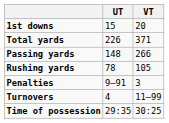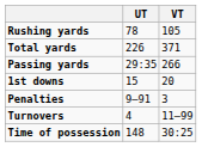 <table class="wikitable">
 <tr>
 <th></th>
 <th>UT</th>
 <th>VT</th>
 </tr>
 <tr>
-<td><strong>1st downs</strong></td>
-<td>15</td>
-<td>20</td>
+<td><strong>Rushing yards</strong></td>
+<td>78</td>
+<td>105</td>
 </tr>
 <tr>
 <td><strong>Total yards</strong></td>
 <td>226</td>
 <td>371</td>
 </tr>
 <tr>
 <td><strong>Passing yards</strong></td>
-<td>148</td>
+<td>29:35</td>
 <td>266</td>
 </tr>
 <tr>
-<td><strong>Rushing yards</strong></td>
-<td>78</td>
-<td>105</td>
+<td><strong>1st downs</strong></td>
+<td>15</td>
+<td>20</td>
 </tr>
 <tr>
 <td><strong>Penalties</strong></td>
 <td>9–91</td>
 <td>3</td>
 </tr>
 <tr>
 <td><strong>Turnovers</strong></td>
 <td>4</td>
 <td>11–99</td>
 </tr>
 <tr>
 <td><strong>Time of possession</strong></td>
-<td>29:35</td>
+<td>148</td>
 <td>30:25</td>
 </tr>
 </table>
